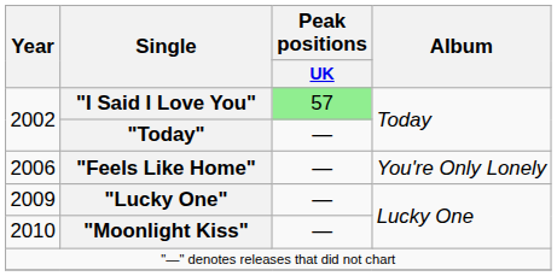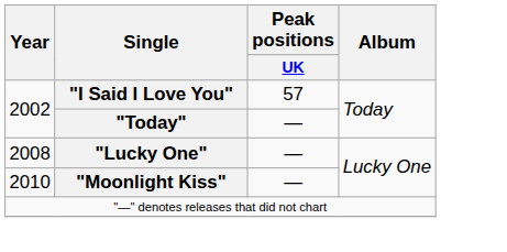 <table class="wikitable plainrowheaders" style="text-align:center;">
 <tr>
 <th rowspan="2">Year</th>
 <th rowspan="2" style="width:10em;">Single</th>
 <th colspan="1">Peak positions</th>
 <th rowspan="2">Album</th>
 </tr>
 <tr style="font-size:smaller;">
 <th width="65"><a href='#'>UK</a></th>
 </tr>
 <tr>
 <td rowspan="2">2002</td>
 <th scope="row">"I Said I Love You"</th>
-<td style="background: lightgreen;">57</td>
+<td>57</td>
 <td align="left" rowspan="2"><em>Today</em></td>
 </tr>
 <tr>
 <th scope="row">"Today"</th>
 <td>—</td>
 </tr>
 <tr>
-<td>2006</td>
-<th scope="row">"Feels Like Home"</th>
-<td>—</td>
-<td align="left"><em>You're Only Lonely</em></td>
-</tr>
-<tr>
-<td>2009</td>
+<td>2008</td>
 <th scope="row">"Lucky One"</th>
 <td>—</td>
 <td align="left" rowspan="2"><em>Lucky One</em></td>
 </tr>
 <tr>
 <td>2010</td>
 <th scope="row">"Moonlight Kiss"</th>
 <td>—</td>
 </tr>
 <tr>
 <td colspan="4" style="font-size:8pt">"—" denotes releases that did not chart</td>
 </tr>
 <tr>
 </tr>
 </table>
